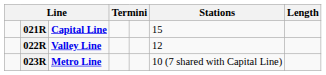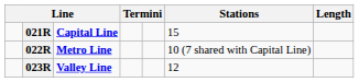 <table class=wikitable>
 <tr>
 <th colspan=3>Line</th>
 <th colspan=2>Termini</th>
 <th>Stations</th>
 <th>Length</th>
 </tr>
 <tr>
 <td width=18 bgcolor=></td>
 <th>021R</th>
 <td><strong><a href='#'>Capital Line</a></strong></td>
 <td></td>
 <td></td>
 <td>15</td>
 <td></td>
 </tr>
 <tr>
 <td width=18 bgcolor=></td>
 <th>022R</th>
+<td><strong><a href='#'>Metro Line</a></strong></td>
+<td></td>
+<td></td>
+<td>10 (7 shared with Capital Line)</td>
+<td></td>
+</tr>
+<tr>
+<td width=18 bgcolor=></td>
+<th>023R</th>
 <td><strong><a href='#'>Valley Line</a></strong></td>
 <td></td>
 <td></td>
 <td>12</td>
 <td></td>
 </tr>
-<tr>
-<td width=18 bgcolor=></td>
-<th>023R</th>
-<td><strong><a href='#'>Metro Line</a></strong></td>
-<td></td>
-<td></td>
-<td>10 (7 shared with Capital Line)</td>
-<td></td>
-</tr>
 </table>
